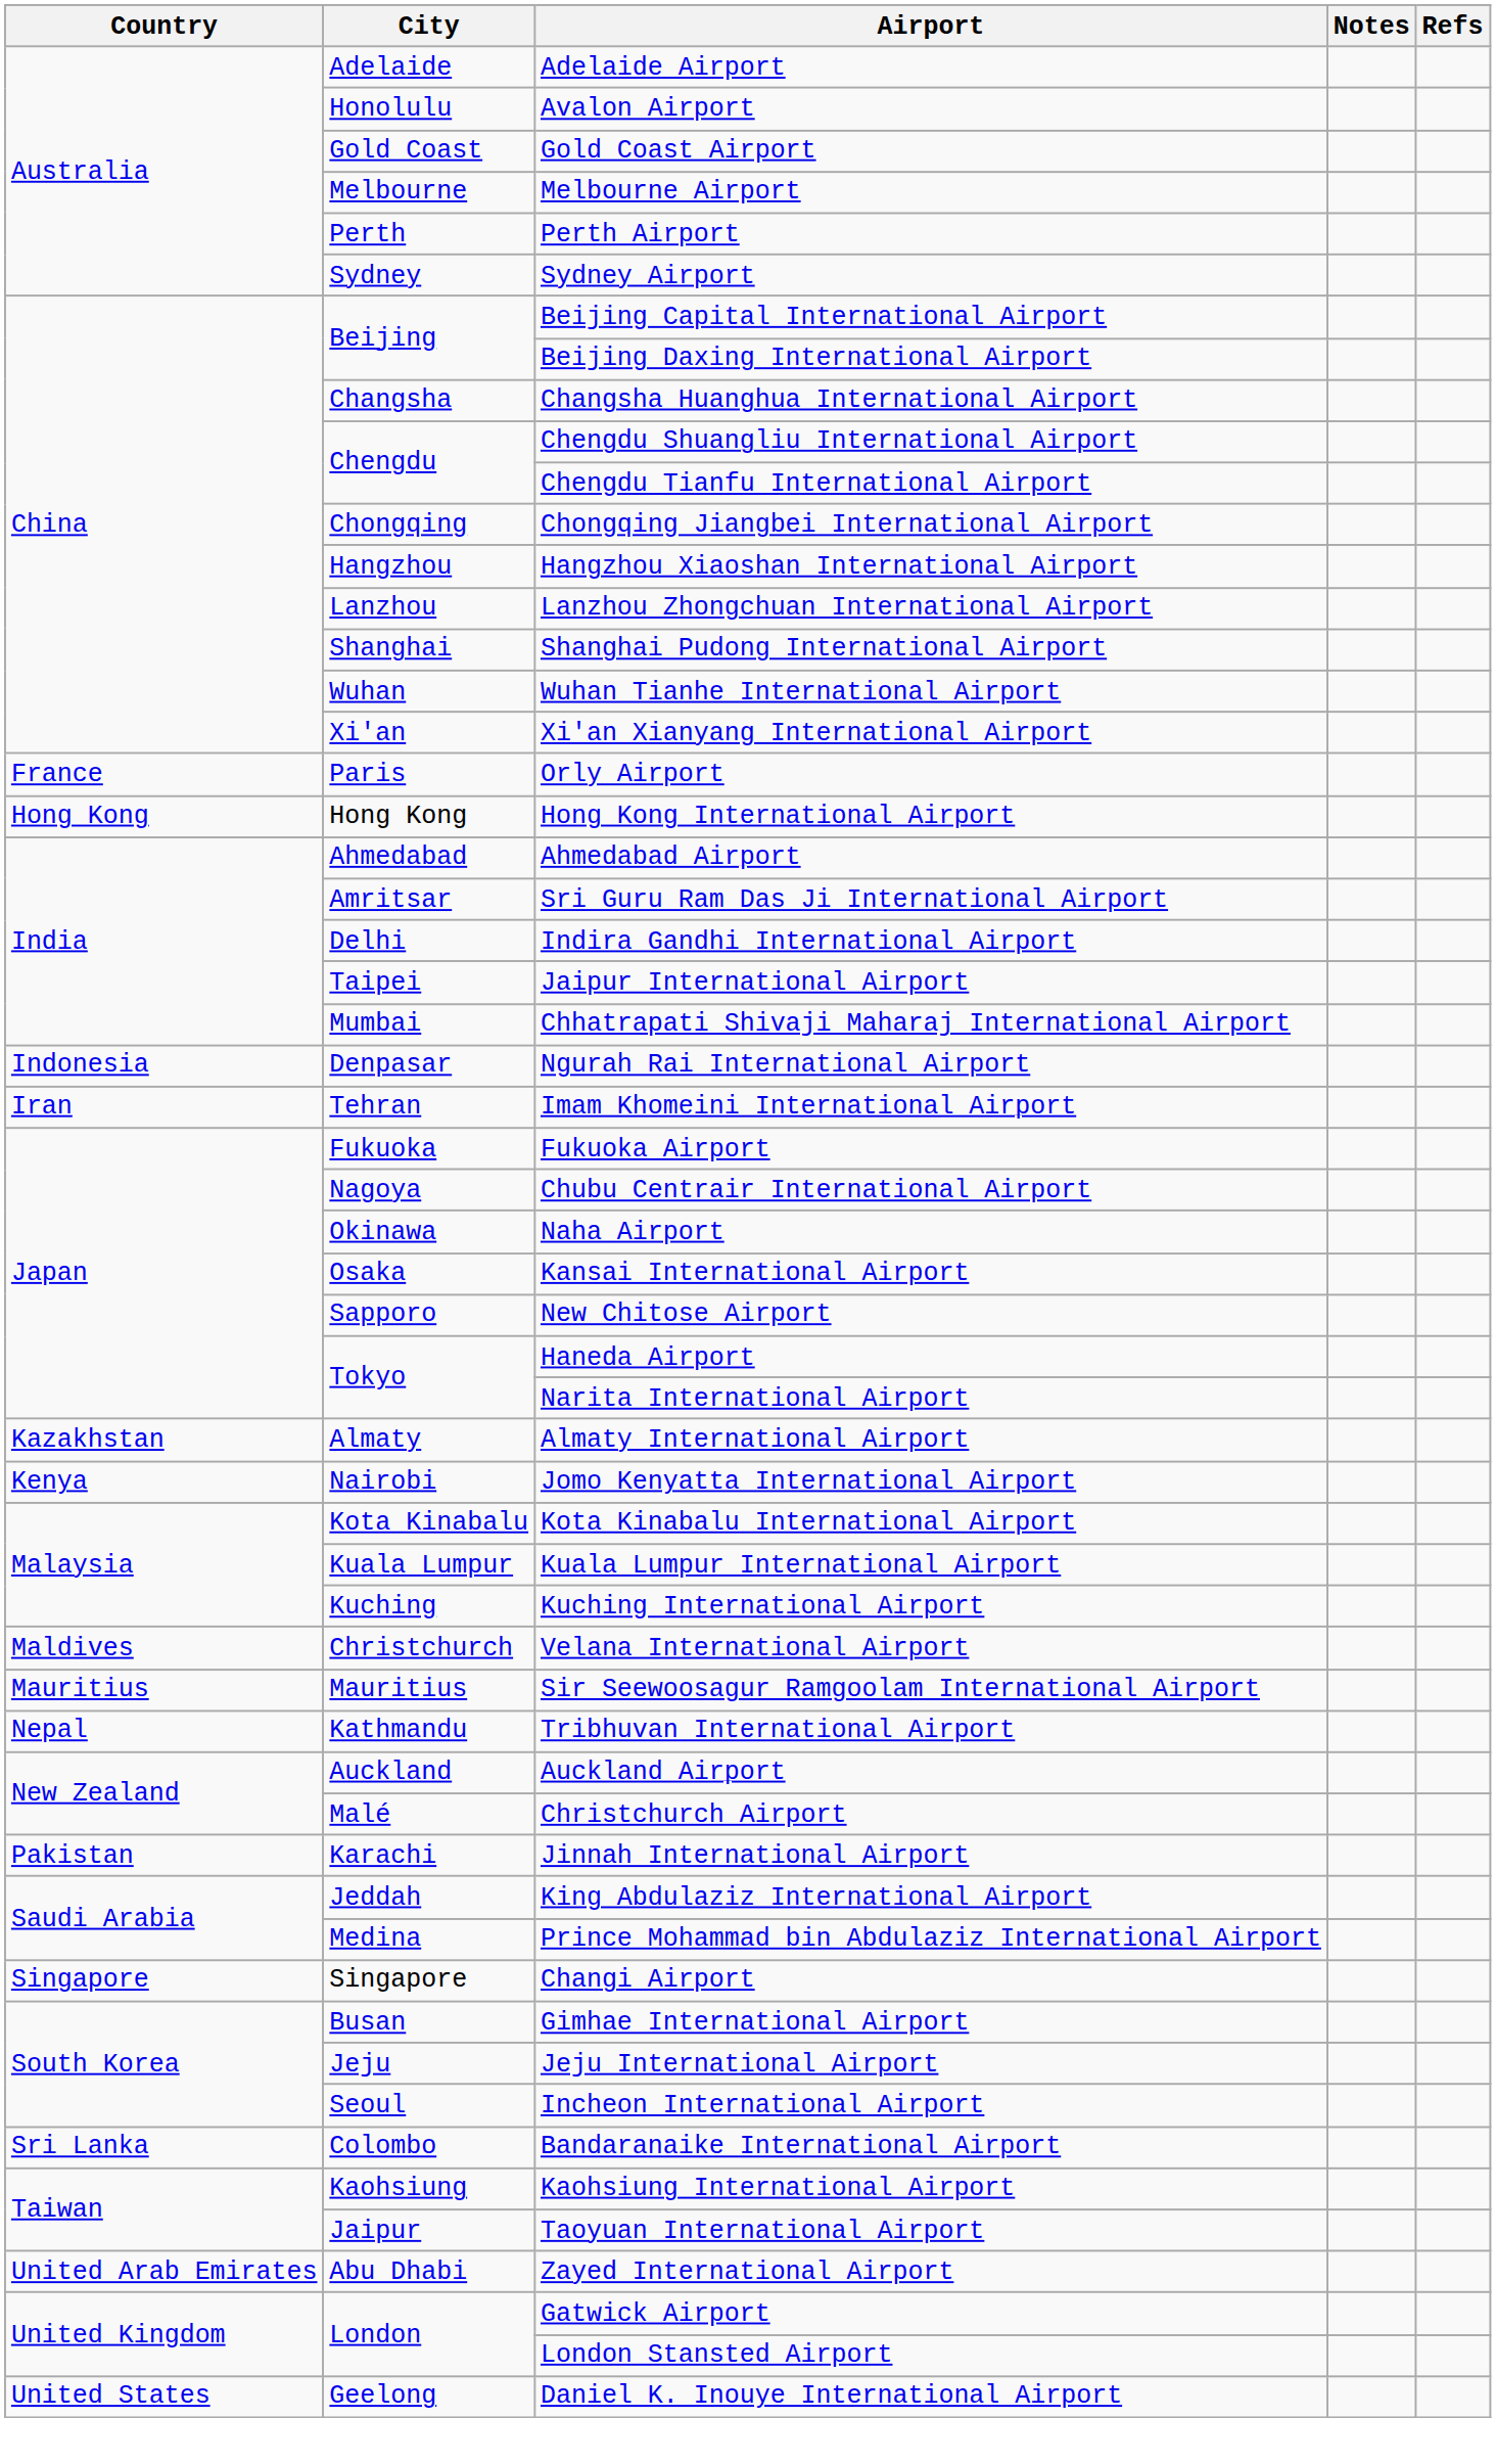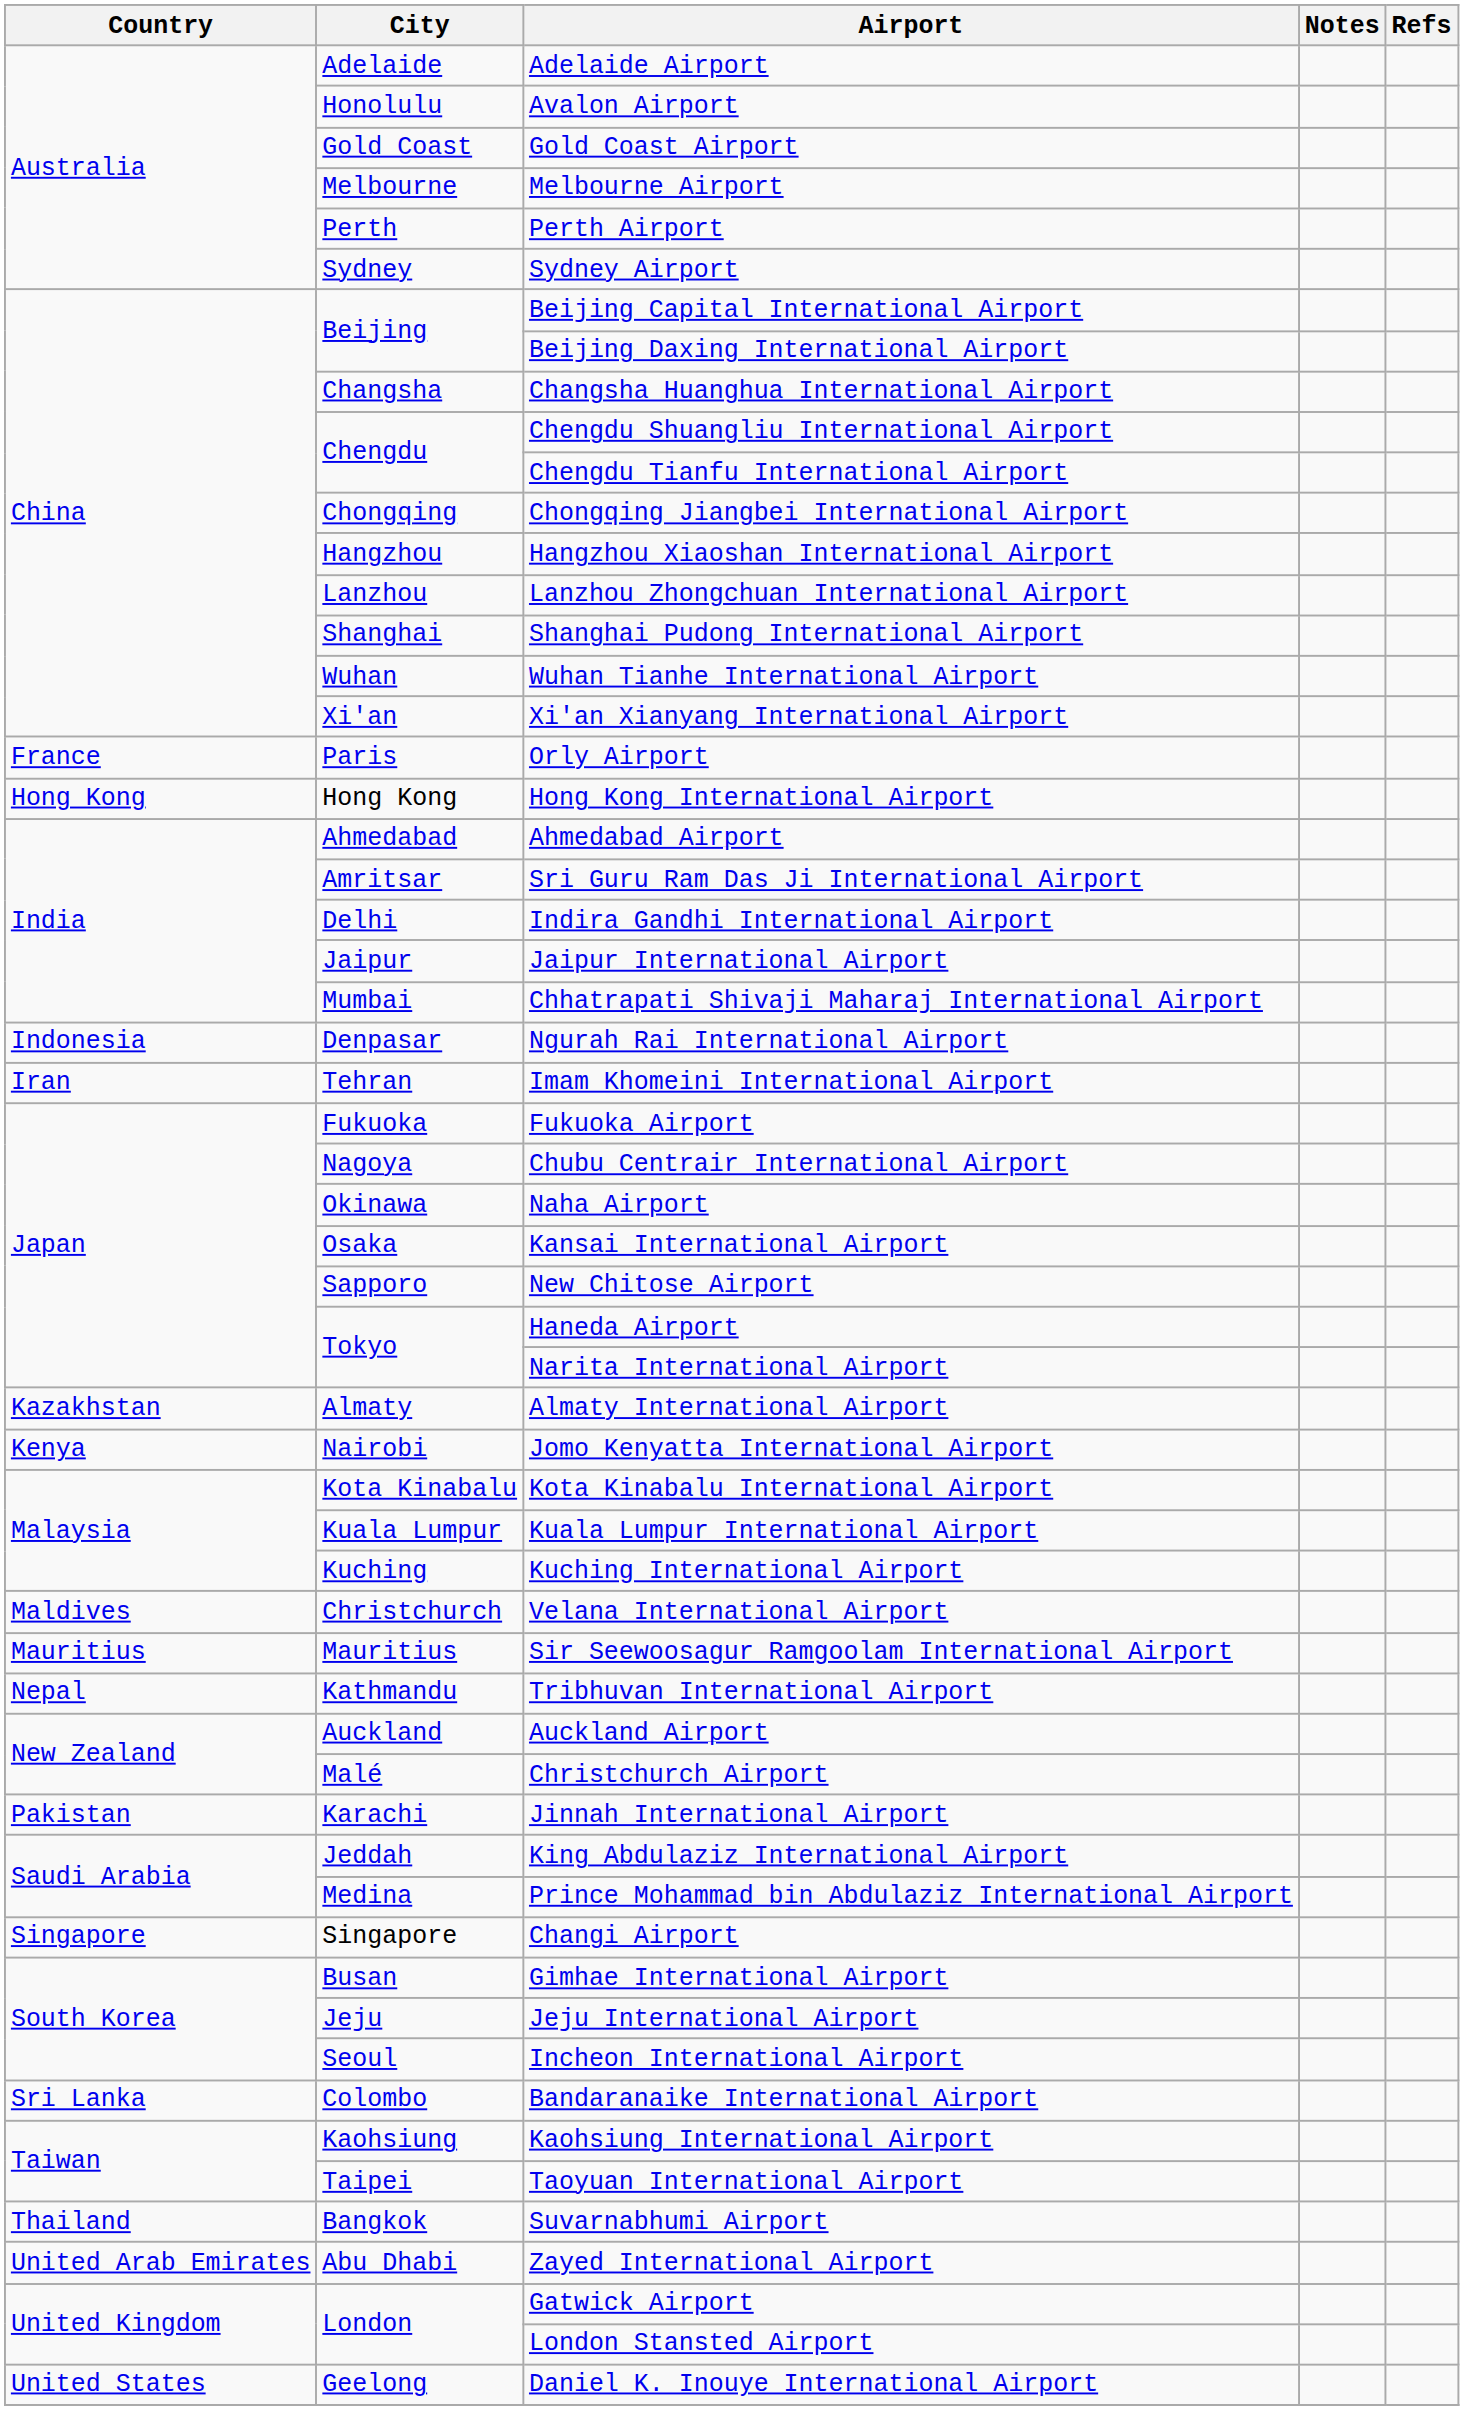 <table class="sortable wikitable">
 <tr>
 <th>Country</th>
 <th>City</th>
 <th>Airport</th>
 <th>Notes</th>
 <th class="unsortable">Refs</th>
 </tr>
 <tr>
 <td rowspan="6"><a href='#'>Australia</a></td>
 <td><a href='#'>Adelaide</a></td>
 <td><a href='#'>Adelaide Airport</a></td>
 <td></td>
 <td align=center></td>
 </tr>
 <tr>
 <td><a href='#'>Honolulu</a></td>
 <td><a href='#'>Avalon Airport</a></td>
 <td></td>
 <td align=center></td>
 </tr>
 <tr>
 <td><a href='#'>Gold Coast</a></td>
 <td><a href='#'>Gold Coast Airport</a></td>
 <td></td>
 <td align=center></td>
 </tr>
 <tr>
 <td><a href='#'>Melbourne</a></td>
 <td><a href='#'>Melbourne Airport</a></td>
 <td align=center></td>
 <td align=center></td>
 </tr>
 <tr>
 <td><a href='#'>Perth</a></td>
 <td><a href='#'>Perth Airport</a></td>
 <td align=center></td>
 <td align=center></td>
 </tr>
 <tr>
 <td><a href='#'>Sydney</a></td>
 <td><a href='#'>Sydney Airport</a></td>
 <td align=center></td>
 <td align=center></td>
 </tr>
 <tr>
 <td rowspan="11"><a href='#'>China</a></td>
 <td rowspan="2"><a href='#'>Beijing</a></td>
 <td><a href='#'>Beijing Capital International Airport</a></td>
 <td></td>
 <td align=center></td>
 </tr>
 <tr>
 <td><a href='#'>Beijing Daxing International Airport</a></td>
 <td align=center></td>
 <td align=center></td>
 </tr>
 <tr>
 <td><a href='#'>Changsha</a></td>
 <td><a href='#'>Changsha Huanghua International Airport</a></td>
 <td></td>
 <td align=center></td>
 </tr>
 <tr>
 <td rowspan="2"><a href='#'>Chengdu</a></td>
 <td><a href='#'>Chengdu Shuangliu International Airport</a></td>
 <td></td>
 <td align=center></td>
 </tr>
 <tr>
 <td><a href='#'>Chengdu Tianfu International Airport</a></td>
 <td align=center></td>
 <td align=center></td>
 </tr>
 <tr>
 <td><a href='#'>Chongqing</a></td>
 <td><a href='#'>Chongqing Jiangbei International Airport</a></td>
 <td align=center></td>
 <td align=center></td>
 </tr>
 <tr>
 <td><a href='#'>Hangzhou</a></td>
 <td><a href='#'>Hangzhou Xiaoshan International Airport</a></td>
 <td align=center></td>
 <td align=center></td>
 </tr>
 <tr>
 <td><a href='#'>Lanzhou</a></td>
 <td><a href='#'>Lanzhou Zhongchuan International Airport</a></td>
 <td></td>
 <td align=center></td>
 </tr>
 <tr>
 <td><a href='#'>Shanghai</a></td>
 <td><a href='#'>Shanghai Pudong International Airport</a></td>
 <td align=center></td>
 <td align=center></td>
 </tr>
 <tr>
 <td><a href='#'>Wuhan</a></td>
 <td><a href='#'>Wuhan Tianhe International Airport</a></td>
 <td></td>
 <td align=center></td>
 </tr>
 <tr>
 <td><a href='#'>Xi'an</a></td>
 <td><a href='#'>Xi'an Xianyang International Airport</a></td>
 <td align=center></td>
 <td align=center></td>
 </tr>
 <tr>
 <td><a href='#'>France</a></td>
 <td><a href='#'>Paris</a></td>
 <td><a href='#'>Orly Airport</a></td>
 <td></td>
 <td align=center></td>
 </tr>
 <tr>
 <td><a href='#'>Hong Kong</a></td>
 <td>Hong Kong</td>
 <td><a href='#'>Hong Kong International Airport</a></td>
 <td></td>
 <td align=center></td>
 </tr>
 <tr>
 <td rowspan="5"><a href='#'>India</a></td>
 <td><a href='#'>Ahmedabad</a></td>
 <td><a href='#'>Ahmedabad Airport</a></td>
 <td></td>
 <td align=center></td>
 </tr>
 <tr>
 <td><a href='#'>Amritsar</a></td>
 <td><a href='#'>Sri Guru Ram Das Ji International Airport</a></td>
 <td></td>
 <td align=center></td>
 </tr>
 <tr>
 <td><a href='#'>Delhi</a></td>
 <td><a href='#'>Indira Gandhi International Airport</a></td>
 <td align=center></td>
 <td align=center></td>
 </tr>
 <tr>
-<td><a href='#'>Taipei</a></td>
+<td><a href='#'>Jaipur</a></td>
 <td><a href='#'>Jaipur International Airport</a></td>
 <td></td>
 <td align=center></td>
 </tr>
 <tr>
 <td><a href='#'>Mumbai</a></td>
 <td><a href='#'>Chhatrapati Shivaji Maharaj International Airport</a></td>
 <td></td>
 <td align=center></td>
 </tr>
 <tr>
 <td><a href='#'>Indonesia</a></td>
 <td><a href='#'>Denpasar</a></td>
 <td><a href='#'>Ngurah Rai International Airport</a></td>
 <td align=center></td>
 <td align=center></td>
 </tr>
 <tr>
 <td><a href='#'>Iran</a></td>
 <td><a href='#'>Tehran</a></td>
 <td><a href='#'>Imam Khomeini International Airport</a></td>
 <td></td>
 <td align=center></td>
 </tr>
 <tr>
 <td rowspan="7"><a href='#'>Japan</a></td>
 <td><a href='#'>Fukuoka</a></td>
 <td><a href='#'>Fukuoka Airport</a></td>
 <td></td>
 <td align=center></td>
 </tr>
 <tr>
 <td><a href='#'>Nagoya</a></td>
 <td><a href='#'>Chubu Centrair International Airport</a></td>
 <td></td>
 <td align=center></td>
 </tr>
 <tr>
 <td><a href='#'>Okinawa</a></td>
 <td><a href='#'>Naha Airport</a></td>
 <td></td>
 <td align=center></td>
 </tr>
 <tr>
 <td><a href='#'>Osaka</a></td>
 <td><a href='#'>Kansai International Airport</a></td>
 <td align=center></td>
 <td align=center></td>
 </tr>
 <tr>
 <td><a href='#'>Sapporo</a></td>
 <td><a href='#'>New Chitose Airport</a></td>
 <td align=center></td>
 <td align=center></td>
 </tr>
 <tr>
 <td rowspan="2"><a href='#'>Tokyo</a></td>
 <td><a href='#'>Haneda Airport</a></td>
 <td align=center></td>
 <td align=center></td>
 </tr>
 <tr>
 <td><a href='#'>Narita International Airport</a></td>
 <td></td>
 <td align=center></td>
 </tr>
 <tr>
 <td><a href='#'>Kazakhstan</a></td>
 <td><a href='#'>Almaty</a></td>
 <td><a href='#'>Almaty International Airport</a></td>
 <td align=center></td>
 <td align=center></td>
 </tr>
 <tr>
 <td><a href='#'>Kenya</a></td>
 <td><a href='#'>Nairobi</a></td>
 <td><a href='#'>Jomo Kenyatta International Airport</a></td>
 <td></td>
 <td align=center></td>
 </tr>
 <tr>
 <td rowspan="3"><a href='#'>Malaysia</a></td>
 <td><a href='#'>Kota Kinabalu</a></td>
 <td><a href='#'>Kota Kinabalu International Airport</a></td>
 <td></td>
 <td align=center></td>
 </tr>
 <tr>
 <td><a href='#'>Kuala Lumpur</a></td>
 <td><a href='#'>Kuala Lumpur International Airport</a></td>
 <td></td>
 <td align=center></td>
 </tr>
 <tr>
 <td><a href='#'>Kuching</a></td>
 <td><a href='#'>Kuching International Airport</a></td>
 <td></td>
 <td align=center></td>
 </tr>
 <tr>
 <td><a href='#'>Maldives</a></td>
 <td><a href='#'>Christchurch</a></td>
 <td><a href='#'>Velana International Airport</a></td>
 <td></td>
 <td align=center></td>
 </tr>
 <tr>
 <td><a href='#'>Mauritius</a></td>
 <td><a href='#'>Mauritius</a></td>
 <td><a href='#'>Sir Seewoosagur Ramgoolam International Airport</a></td>
 <td></td>
 <td align=center></td>
 </tr>
 <tr>
 <td><a href='#'>Nepal</a></td>
 <td><a href='#'>Kathmandu</a></td>
 <td><a href='#'>Tribhuvan International Airport</a></td>
 <td></td>
 <td align=center></td>
 </tr>
 <tr>
 <td rowspan="2"><a href='#'>New Zealand</a></td>
 <td><a href='#'>Auckland</a></td>
 <td><a href='#'>Auckland Airport</a></td>
 <td></td>
 <td align=center></td>
 </tr>
 <tr>
 <td><a href='#'>Malé</a></td>
 <td><a href='#'>Christchurch Airport</a></td>
 <td></td>
 <td align=center></td>
 </tr>
 <tr>
 <td><a href='#'>Pakistan</a></td>
 <td><a href='#'>Karachi</a></td>
 <td><a href='#'>Jinnah International Airport</a></td>
 <td align=center></td>
 <td align=center></td>
 </tr>
 <tr>
 <td rowspan="2"><a href='#'>Saudi Arabia</a></td>
 <td><a href='#'>Jeddah</a></td>
 <td><a href='#'>King Abdulaziz International Airport</a></td>
 <td></td>
 <td align=center></td>
 </tr>
 <tr>
 <td><a href='#'>Medina</a></td>
 <td><a href='#'>Prince Mohammad bin Abdulaziz International Airport</a></td>
 <td align=center></td>
 <td align=center></td>
 </tr>
 <tr>
 <td><a href='#'>Singapore</a></td>
 <td>Singapore</td>
 <td><a href='#'>Changi Airport</a></td>
 <td></td>
 <td align=center></td>
 </tr>
 <tr>
 <td rowspan="3"><a href='#'>South Korea</a></td>
 <td><a href='#'>Busan</a></td>
 <td><a href='#'>Gimhae International Airport</a></td>
 <td></td>
 <td align=center></td>
 </tr>
 <tr>
 <td><a href='#'>Jeju</a></td>
 <td><a href='#'>Jeju International Airport</a></td>
 <td></td>
 <td align=center></td>
 </tr>
 <tr>
 <td><a href='#'>Seoul</a></td>
 <td><a href='#'>Incheon International Airport</a></td>
 <td align=center></td>
 <td align=center></td>
 </tr>
 <tr>
 <td><a href='#'>Sri Lanka</a></td>
 <td><a href='#'>Colombo</a></td>
 <td><a href='#'>Bandaranaike International Airport</a></td>
 <td></td>
 <td align=center></td>
 </tr>
 <tr>
 <td rowspan="2"><a href='#'>Taiwan</a></td>
 <td><a href='#'>Kaohsiung</a></td>
 <td><a href='#'>Kaohsiung International Airport</a></td>
 <td></td>
 <td align=center></td>
 </tr>
 <tr>
-<td><a href='#'>Jaipur</a></td>
+<td><a href='#'>Taipei</a></td>
 <td><a href='#'>Taoyuan International Airport</a></td>
 <td align=center></td>
+<td align=center></td>
+</tr>
+<tr>
+<td><a href='#'>Thailand</a></td>
+<td><a href='#'>Bangkok</a></td>
+<td><a href='#'>Suvarnabhumi Airport</a></td>
+<td></td>
 <td align=center></td>
 </tr>
 <tr>
 <td><a href='#'>United Arab Emirates</a></td>
 <td><a href='#'>Abu Dhabi</a></td>
 <td><a href='#'>Zayed International Airport</a></td>
 <td></td>
 <td align=center></td>
 </tr>
 <tr>
 <td rowspan="2"><a href='#'>United Kingdom</a></td>
 <td rowspan="2"><a href='#'>London</a></td>
 <td><a href='#'>Gatwick Airport</a></td>
 <td></td>
 <td align=center></td>
 </tr>
 <tr>
 <td><a href='#'>London Stansted Airport</a></td>
 <td></td>
 <td align=center></td>
 </tr>
 <tr>
 <td><a href='#'>United States</a></td>
 <td><a href='#'>Geelong</a></td>
 <td><a href='#'>Daniel K. Inouye International Airport</a></td>
 <td></td>
 <td align=center></td>
 </tr>
 <tr>
 </tr>
 </table>
